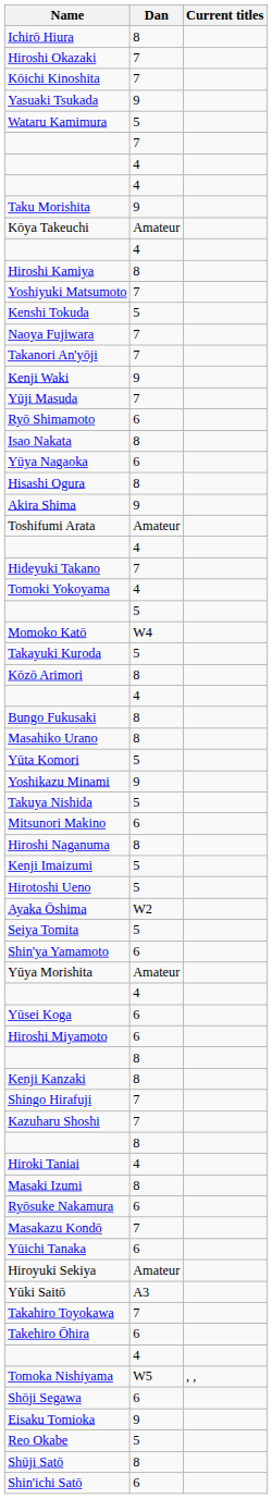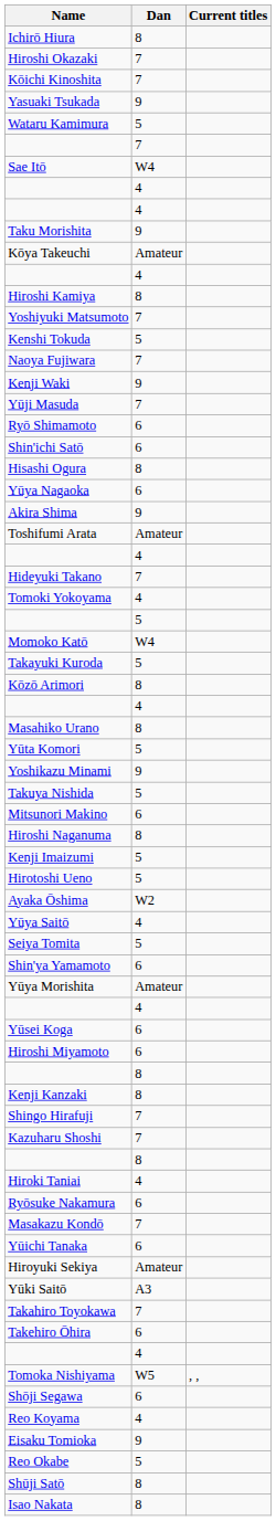 <table class='wikitable' style="margin-right: 1.1em">
 <tr>
 <th>Name</th>
 <th>Dan</th>
 <th>Current titles</th>
 </tr>
 <tr>
 <td><a href='#'>Ichirō Hiura</a></td>
 <td>8</td>
 <td></td>
 </tr>
 <tr>
 <td><a href='#'>Hiroshi Okazaki</a></td>
 <td>7</td>
 <td></td>
 </tr>
 <tr>
 <td><a href='#'>Kōichi Kinoshita</a></td>
 <td>7</td>
 <td></td>
 </tr>
 <tr>
 <td><a href='#'>Yasuaki Tsukada</a></td>
 <td>9</td>
 <td></td>
 </tr>
 <tr>
 <td><a href='#'>Wataru Kamimura</a></td>
 <td>5</td>
 <td></td>
 </tr>
 <tr>
 <td></td>
 <td>7</td>
+<td></td>
+</tr>
+<tr>
+<td><a href='#'>Sae Itō</a></td>
+<td>W4</td>
 <td></td>
 </tr>
 <tr>
 <td></td>
 <td>4</td>
 <td></td>
 </tr>
 <tr>
 <td></td>
 <td>4</td>
 <td></td>
 </tr>
 <tr>
 <td><a href='#'>Taku Morishita</a></td>
 <td>9</td>
 <td></td>
 </tr>
 <tr>
 <td>Kōya Takeuchi</td>
 <td>Amateur</td>
 <td></td>
 </tr>
 <tr>
 <td></td>
 <td>4</td>
 <td></td>
 </tr>
 <tr>
 <td><a href='#'>Hiroshi Kamiya</a></td>
 <td>8</td>
 <td></td>
 </tr>
 <tr>
 <td><a href='#'>Yoshiyuki Matsumoto</a></td>
 <td>7</td>
 <td></td>
 </tr>
 <tr>
 <td><a href='#'>Kenshi Tokuda</a></td>
 <td>5</td>
 <td></td>
 </tr>
 <tr>
 <td><a href='#'>Naoya Fujiwara</a></td>
 <td>7</td>
 <td></td>
 </tr>
 <tr>
-<td><a href='#'>Takanori An'yōji</a></td>
-<td>7</td>
-<td></td>
-</tr>
-<tr>
 <td><a href='#'>Kenji Waki</a></td>
 <td>9</td>
 <td></td>
 </tr>
 <tr>
 <td><a href='#'>Yūji Masuda</a></td>
 <td>7</td>
 <td></td>
 </tr>
 <tr>
 <td><a href='#'>Ryō Shimamoto</a></td>
 <td>6</td>
 <td></td>
 </tr>
 <tr>
-<td><a href='#'>Isao Nakata</a></td>
+<td><a href='#'>Shin'ichi Satō</a></td>
+<td>6</td>
+<td><br></td>
+</tr>
+<tr>
+<td><a href='#'>Hisashi Ogura</a></td>
 <td>8</td>
 <td></td>
 </tr>
 <tr>
 <td><a href='#'>Yūya Nagaoka</a></td>
 <td>6</td>
-<td></td>
-</tr>
-<tr>
-<td><a href='#'>Hisashi Ogura</a></td>
-<td>8</td>
 <td></td>
 </tr>
 <tr>
 <td><a href='#'>Akira Shima</a></td>
 <td>9</td>
 <td></td>
 </tr>
 <tr>
 <td>Toshifumi Arata</td>
 <td>Amateur</td>
 <td></td>
 </tr>
 <tr>
 <td></td>
 <td>4</td>
 <td></td>
 </tr>
 <tr>
 <td><a href='#'>Hideyuki Takano</a></td>
 <td>7</td>
 <td></td>
 </tr>
 <tr>
 <td><a href='#'>Tomoki Yokoyama</a></td>
 <td>4</td>
 <td></td>
 </tr>
 <tr>
 <td></td>
 <td>5</td>
 <td></td>
 </tr>
 <tr>
 <td><a href='#'>Momoko Katō</a></td>
 <td>W4</td>
 <td></td>
 </tr>
 <tr>
 <td><a href='#'>Takayuki Kuroda</a></td>
 <td>5</td>
 <td></td>
 </tr>
 <tr>
 <td><a href='#'>Kōzō Arimori</a></td>
 <td>8</td>
 <td></td>
 </tr>
 <tr>
 <td></td>
 <td>4</td>
 <td></td>
 </tr>
 <tr>
-<td><a href='#'>Bungo Fukusaki</a></td>
-<td>8</td>
-<td></td>
-</tr>
-<tr>
 <td><a href='#'>Masahiko Urano</a></td>
 <td>8</td>
 <td></td>
 </tr>
 <tr>
 <td><a href='#'>Yūta Komori</a></td>
 <td>5</td>
 <td></td>
 </tr>
 <tr>
 <td><a href='#'>Yoshikazu Minami</a></td>
 <td>9</td>
 <td></td>
 </tr>
 <tr>
 <td><a href='#'>Takuya Nishida</a></td>
 <td>5</td>
 <td></td>
 </tr>
 <tr>
 <td><a href='#'>Mitsunori Makino</a></td>
 <td>6</td>
 <td></td>
 </tr>
 <tr>
 <td><a href='#'>Hiroshi Naganuma</a></td>
 <td>8</td>
 <td></td>
 </tr>
 <tr>
 <td><a href='#'>Kenji Imaizumi</a></td>
 <td>5</td>
 <td></td>
 </tr>
 <tr>
 <td><a href='#'>Hirotoshi Ueno</a></td>
 <td>5</td>
 <td></td>
 </tr>
 <tr>
 <td><a href='#'>Ayaka Ōshima</a></td>
 <td>W2</td>
+<td></td>
+</tr>
+<tr>
+<td><a href='#'>Yūya Saitō</a></td>
+<td>4</td>
 <td></td>
 </tr>
 <tr>
 <td><a href='#'>Seiya Tomita</a></td>
 <td>5</td>
 <td></td>
 </tr>
 <tr>
 <td><a href='#'>Shin'ya Yamamoto</a></td>
 <td>6</td>
 <td></td>
 </tr>
 <tr>
 <td>Yūya Morishita</td>
 <td>Amateur</td>
 <td></td>
 </tr>
 <tr>
 <td></td>
 <td>4</td>
 <td></td>
 </tr>
 <tr>
 <td><a href='#'>Yūsei Koga</a></td>
 <td>6</td>
 <td></td>
 </tr>
 <tr>
 <td><a href='#'>Hiroshi Miyamoto</a></td>
 <td>6</td>
 <td></td>
 </tr>
 <tr>
 <td></td>
 <td>8</td>
 <td></td>
 </tr>
 <tr>
 <td><a href='#'>Kenji Kanzaki</a></td>
 <td>8</td>
 <td></td>
 </tr>
 <tr>
 <td><a href='#'>Shingo Hirafuji</a></td>
 <td>7</td>
 <td></td>
 </tr>
 <tr>
 <td><a href='#'>Kazuharu Shoshi</a></td>
 <td>7</td>
 <td></td>
 </tr>
 <tr>
 <td></td>
 <td>8</td>
 <td></td>
 </tr>
 <tr>
 <td><a href='#'>Hiroki Taniai</a></td>
 <td>4</td>
 <td></td>
 </tr>
 <tr>
-<td><a href='#'>Masaki Izumi</a></td>
-<td>8</td>
-<td></td>
-</tr>
-<tr>
 <td><a href='#'>Ryōsuke Nakamura</a></td>
 <td>6</td>
 <td></td>
 </tr>
 <tr>
 <td><a href='#'>Masakazu Kondō</a></td>
 <td>7</td>
 <td></td>
 </tr>
 <tr>
 <td><a href='#'>Yūichi Tanaka</a></td>
 <td>6</td>
 <td></td>
 </tr>
 <tr>
 <td>Hiroyuki Sekiya</td>
 <td>Amateur</td>
 <td></td>
 </tr>
 <tr>
 <td>Yūki Saitō</td>
 <td>A3</td>
 <td></td>
 </tr>
 <tr>
 <td><a href='#'>Takahiro Toyokawa</a></td>
 <td>7</td>
 <td></td>
 </tr>
 <tr>
 <td><a href='#'>Takehiro Ōhira</a></td>
 <td>6</td>
 <td></td>
 </tr>
 <tr>
 <td></td>
 <td>4</td>
 <td></td>
 </tr>
 <tr>
 <td><a href='#'>Tomoka Nishiyama</a></td>
 <td>W5</td>
 <td>, , </td>
 </tr>
 <tr>
 <td><a href='#'>Shōji Segawa</a></td>
 <td>6</td>
 <td></td>
 </tr>
 <tr>
+<td><a href='#'>Reo Koyama</a></td>
+<td>4</td>
+<td></td>
+</tr>
+<tr>
 <td><a href='#'>Eisaku Tomioka</a></td>
 <td>9</td>
 <td></td>
 </tr>
 <tr>
 <td><a href='#'>Reo Okabe</a></td>
 <td>5</td>
 <td></td>
 </tr>
 <tr>
 <td><a href='#'>Shūji Satō</a></td>
 <td>8</td>
 <td></td>
 </tr>
 <tr>
-<td><a href='#'>Shin'ichi Satō</a></td>
-<td>6</td>
-<td><br></td>
+<td><a href='#'>Isao Nakata</a></td>
+<td>8</td>
+<td></td>
 </tr>
 </table>
